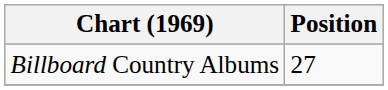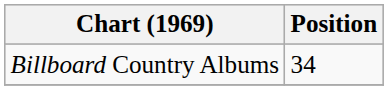 <table class="wikitable">
 <tr>
 <th>Chart (1969)</th>
 <th>Position</th>
 </tr>
 <tr>
 <td><em>Billboard</em> Country Albums</td>
-<td>27</td>
+<td>34</td>
 </tr>
 <tr>
 </tr>
 </table>
